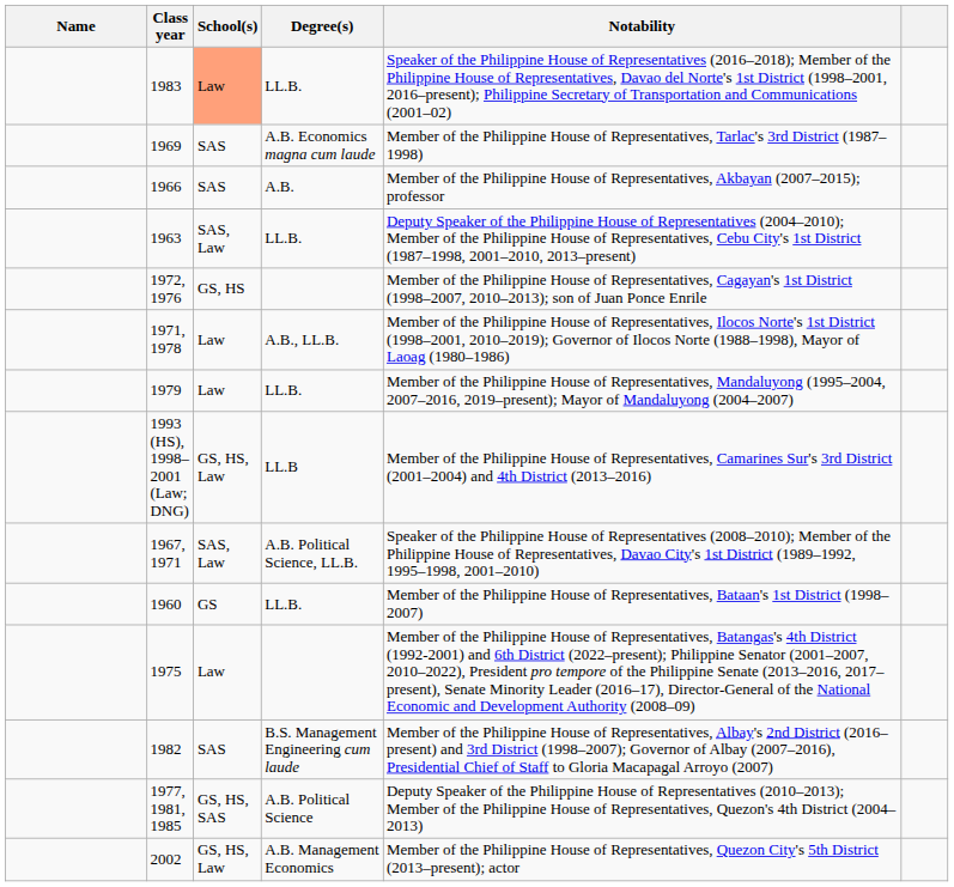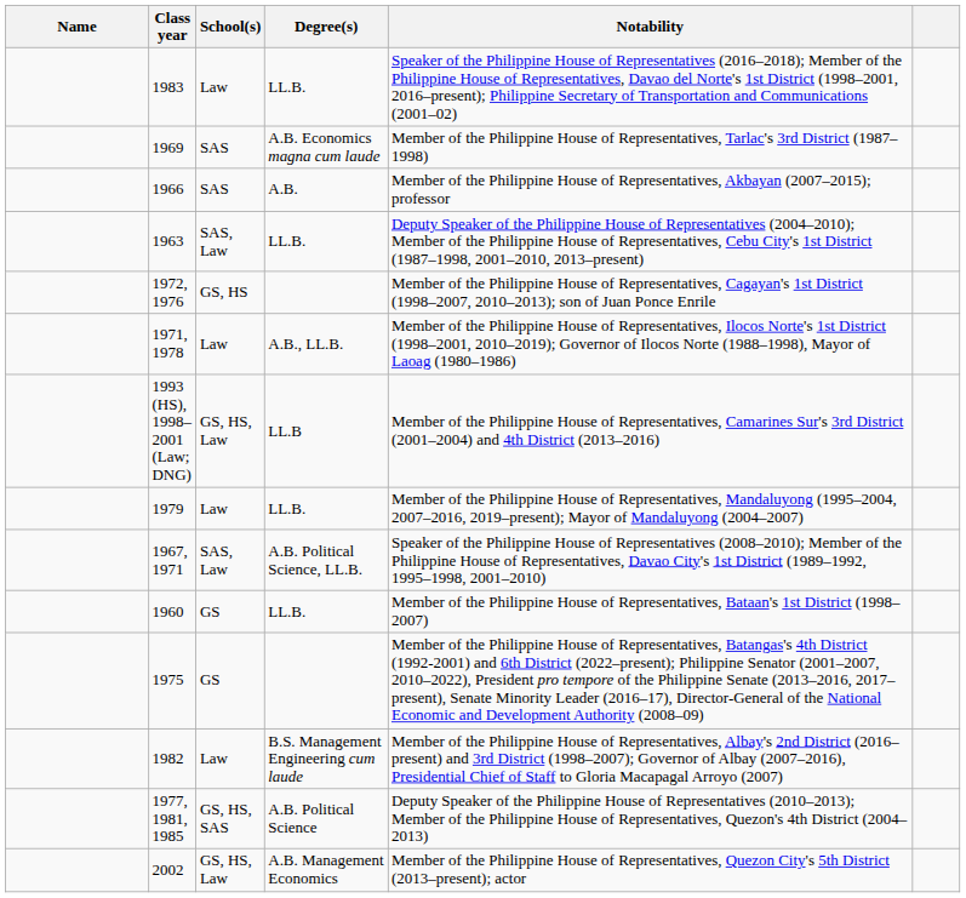 <table class="wikitable sortable" style="width:77%">
 <tr>
 <th style="width:15%;">Name</th>
 <th style="width:5%;">Class year</th>
 <th style="width:5%;">School(s)</th>
 <th>Degree(s)</th>
 <th style="width:*;" class="unsortable">Notability</th>
 <th style="width:5%;" class="unsortable"></th>
 </tr>
 <tr>
 <td></td>
 <td>1983</td>
-<td style="background: lightsalmon;">Law</td>
+<td>Law</td>
 <td>LL.B.</td>
 <td><a href='#'>Speaker of the Philippine House of Representatives</a> (2016–2018); Member of the <a href='#'>Philippine House of Representatives</a>, <a href='#'>Davao del Norte</a>'s <a href='#'>1st District</a> (1998–2001, 2016–present); <a href='#'>Philippine Secretary of Transportation and Communications</a> (2001–02)</td>
 <td></td>
 </tr>
 <tr>
 <td></td>
 <td>1969</td>
 <td>SAS</td>
 <td>A.B. Economics <em>magna cum laude</em></td>
 <td>Member of the Philippine House of Representatives, <a href='#'>Tarlac</a>'s <a href='#'>3rd District</a> (1987–1998)</td>
 <td></td>
 </tr>
 <tr>
 <td></td>
 <td>1966</td>
 <td>SAS</td>
 <td>A.B.</td>
 <td>Member of the Philippine House of Representatives, <a href='#'>Akbayan</a> (2007–2015); professor</td>
 <td></td>
 </tr>
 <tr>
 <td></td>
 <td>1963</td>
 <td>SAS, Law</td>
 <td>LL.B.</td>
 <td><a href='#'>Deputy Speaker of the Philippine House of Representatives</a> (2004–2010); Member of the Philippine House of Representatives, <a href='#'>Cebu City</a>'s <a href='#'>1st District</a> (1987–1998, 2001–2010, 2013–present)</td>
 <td></td>
 </tr>
 <tr>
 <td></td>
 <td>1972, 1976</td>
 <td>GS, HS</td>
 <td></td>
 <td>Member of the Philippine House of Representatives, <a href='#'>Cagayan</a>'s <a href='#'>1st District</a> (1998–2007, 2010–2013); son of Juan Ponce Enrile</td>
 <td></td>
 </tr>
 <tr>
 <td></td>
 <td>1971, 1978</td>
 <td>Law</td>
 <td>A.B., LL.B.</td>
 <td>Member of the Philippine House of Representatives, <a href='#'>Ilocos Norte</a>'s <a href='#'>1st District</a> (1998–2001, 2010–2019); Governor of Ilocos Norte (1988–1998), Mayor of <a href='#'>Laoag</a> (1980–1986)</td>
 <td></td>
 </tr>
 <tr>
 <td></td>
+<td>1993 (HS), 1998–2001 (Law; DNG)</td>
+<td>GS, HS, Law</td>
+<td>LL.B</td>
+<td>Member of the Philippine House of Representatives, <a href='#'>Camarines Sur</a>'s <a href='#'>3rd District</a> (2001–2004) and <a href='#'>4th District</a> (2013–2016)</td>
+<td></td>
+</tr>
+<tr>
+<td></td>
 <td>1979</td>
 <td>Law</td>
 <td>LL.B.</td>
 <td>Member of the Philippine House of Representatives, <a href='#'>Mandaluyong</a> (1995–2004, 2007–2016, 2019–present); Mayor of <a href='#'>Mandaluyong</a> (2004–2007)</td>
-<td></td>
-</tr>
-<tr>
-<td></td>
-<td>1993 (HS), 1998–2001 (Law; DNG)</td>
-<td>GS, HS, Law</td>
-<td>LL.B</td>
-<td>Member of the Philippine House of Representatives, <a href='#'>Camarines Sur</a>'s <a href='#'>3rd District</a> (2001–2004) and <a href='#'>4th District</a> (2013–2016)</td>
 <td></td>
 </tr>
 <tr>
 <td></td>
 <td>1967, 1971</td>
 <td>SAS, Law</td>
 <td>A.B. Political Science, LL.B.</td>
 <td>Speaker of the Philippine House of Representatives (2008–2010); Member of the Philippine House of Representatives, <a href='#'>Davao City</a>'s <a href='#'>1st District</a> (1989–1992, 1995–1998, 2001–2010)</td>
 <td></td>
 </tr>
 <tr>
 <td></td>
 <td>1960</td>
 <td>GS</td>
 <td>LL.B.</td>
 <td>Member of the Philippine House of Representatives, <a href='#'>Bataan</a>'s <a href='#'>1st District</a> (1998–2007)</td>
 <td></td>
 </tr>
 <tr>
 <td></td>
 <td>1975</td>
-<td>Law</td>
+<td>GS</td>
 <td></td>
 <td>Member of the Philippine House of Representatives, <a href='#'>Batangas</a>'s <a href='#'>4th District</a> (1992-2001) and <a href='#'>6th District</a> (2022–present); Philippine Senator (2001–2007, 2010–2022), President <em>pro tempore</em> of the Philippine Senate (2013–2016, 2017–present), Senate Minority Leader (2016–17), Director-General of the <a href='#'>National Economic and Development Authority</a> (2008–09)</td>
 <td></td>
 </tr>
 <tr>
 <td></td>
 <td>1982</td>
-<td>SAS</td>
+<td>Law</td>
 <td>B.S. Management Engineering <em>cum laude</em></td>
 <td>Member of the Philippine House of Representatives, <a href='#'>Albay</a>'s <a href='#'>2nd District</a> (2016–present) and <a href='#'>3rd District</a> (1998–2007); Governor of Albay (2007–2016), <a href='#'>Presidential Chief of Staff</a> to Gloria Macapagal Arroyo (2007)</td>
 <td></td>
 </tr>
 <tr>
 <td></td>
 <td>1977, 1981, 1985</td>
 <td>GS, HS, SAS</td>
 <td>A.B. Political Science</td>
 <td>Deputy Speaker of the Philippine House of Representatives (2010–2013); Member of the Philippine House of Representatives, Quezon's 4th District (2004–2013)</td>
 <td></td>
 </tr>
 <tr>
 <td></td>
 <td>2002</td>
 <td>GS, HS, Law</td>
 <td>A.B. Management Economics</td>
 <td>Member of the Philippine House of Representatives, <a href='#'>Quezon City</a>'s <a href='#'>5th District</a> (2013–present); actor</td>
 <td></td>
 </tr>
 </table>
